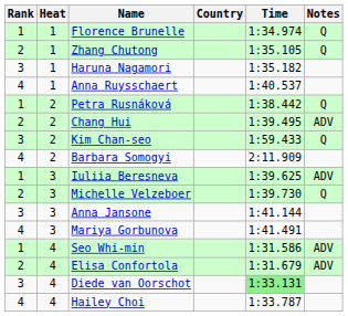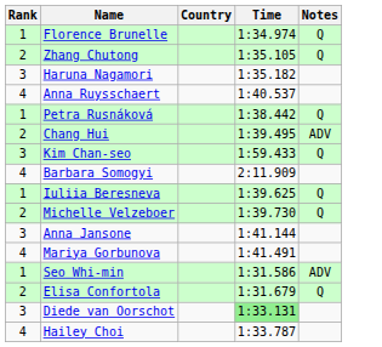 <table class="wikitable sortable" style="text-align:center">
 <tr>
 <th>Rank</th>
-<th>Heat</th>
 <th>Name</th>
 <th>Country</th>
 <th>Time</th>
 <th>Notes</th>
 </tr>
 <tr bgcolor=ccffcc>
-<td>1</td>
 <td>1</td>
 <td align=left><a href='#'>Florence Brunelle</a></td>
 <td align=left></td>
 <td>1:34.974</td>
 <td>Q</td>
 </tr>
 <tr bgcolor=ccffcc>
 <td>2</td>
-<td>1</td>
 <td align=left><a href='#'>Zhang Chutong</a></td>
 <td align=left></td>
 <td>1:35.105</td>
 <td>Q</td>
 </tr>
 <tr>
 <td>3</td>
-<td>1</td>
 <td align=left><a href='#'>Haruna Nagamori</a></td>
 <td align=left></td>
 <td>1:35.182</td>
 <td></td>
 </tr>
 <tr>
 <td>4</td>
-<td>1</td>
 <td align=left><a href='#'>Anna Ruysschaert</a></td>
 <td align=left></td>
 <td>1:40.537</td>
 <td></td>
 </tr>
 <tr bgcolor=ccffcc>
 <td>1</td>
-<td>2</td>
 <td align=left><a href='#'>Petra Rusnáková</a></td>
 <td align=left></td>
 <td>1:38.442</td>
 <td>Q</td>
 </tr>
 <tr bgcolor=ccffcc>
-<td>2</td>
 <td>2</td>
 <td align=left><a href='#'>Chang Hui</a></td>
 <td align=left></td>
 <td>1:39.495</td>
 <td>ADV</td>
 </tr>
 <tr bgcolor=ccffcc>
 <td>3</td>
-<td>2</td>
 <td align=left><a href='#'>Kim Chan-seo</a></td>
 <td align=left></td>
 <td>1:59.433</td>
 <td>Q</td>
 </tr>
 <tr>
 <td>4</td>
-<td>2</td>
 <td align=left><a href='#'>Barbara Somogyi</a></td>
 <td align=left></td>
 <td>2:11.909</td>
 <td></td>
 </tr>
 <tr bgcolor=ccffcc>
 <td>1</td>
-<td>3</td>
 <td align=left><a href='#'>Iuliia Beresneva</a></td>
 <td align=left></td>
 <td>1:39.625</td>
-<td>ADV</td>
+<td>Q</td>
 </tr>
 <tr bgcolor=ccffcc>
 <td>2</td>
-<td>3</td>
 <td align=left><a href='#'>Michelle Velzeboer</a></td>
 <td align=left></td>
 <td>1:39.730</td>
 <td>Q</td>
 </tr>
 <tr>
-<td>3</td>
 <td>3</td>
 <td align=left><a href='#'>Anna Jansone</a></td>
 <td align=left></td>
 <td>1:41.144</td>
 <td></td>
 </tr>
 <tr>
 <td>4</td>
-<td>3</td>
 <td align=left><a href='#'>Mariya Gorbunova</a></td>
 <td align=left></td>
 <td>1:41.491</td>
 <td></td>
 </tr>
 <tr bgcolor=ccffcc>
 <td>1</td>
-<td>4</td>
 <td align=left><a href='#'>Seo Whi-min</a></td>
 <td align=left></td>
 <td>1:31.586</td>
 <td>ADV</td>
 </tr>
 <tr bgcolor=ccffcc>
 <td>2</td>
-<td>4</td>
 <td align=left><a href='#'>Elisa Confortola</a></td>
 <td align=left></td>
 <td>1:31.679</td>
-<td>ADV</td>
+<td>Q</td>
 </tr>
 <tr>
 <td>3</td>
-<td>4</td>
 <td align=left><a href='#'>Diede van Oorschot</a></td>
 <td align=left></td>
 <td style="background: lightgreen;">1:33.131</td>
 <td></td>
 </tr>
 <tr>
 <td>4</td>
-<td>4</td>
 <td align=left><a href='#'>Hailey Choi</a></td>
 <td align=left></td>
 <td>1:33.787</td>
 <td></td>
 </tr>
 </table>
